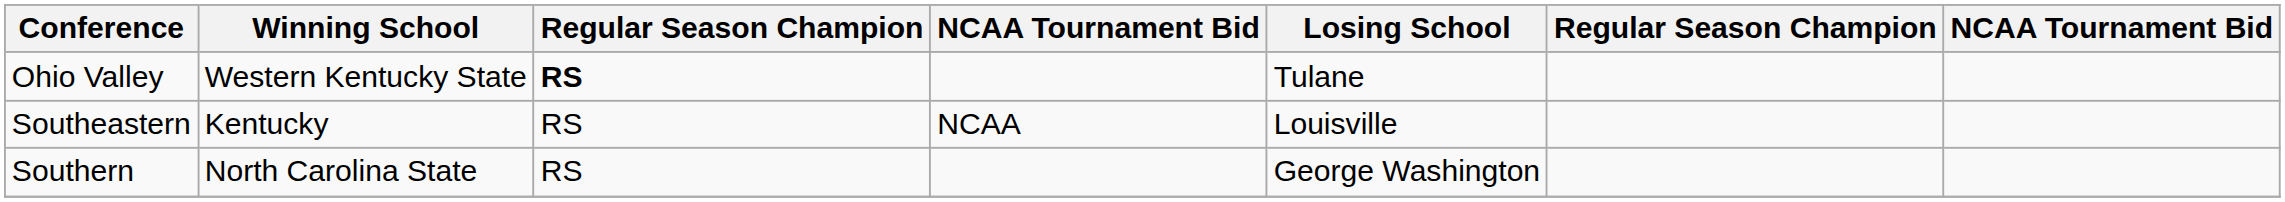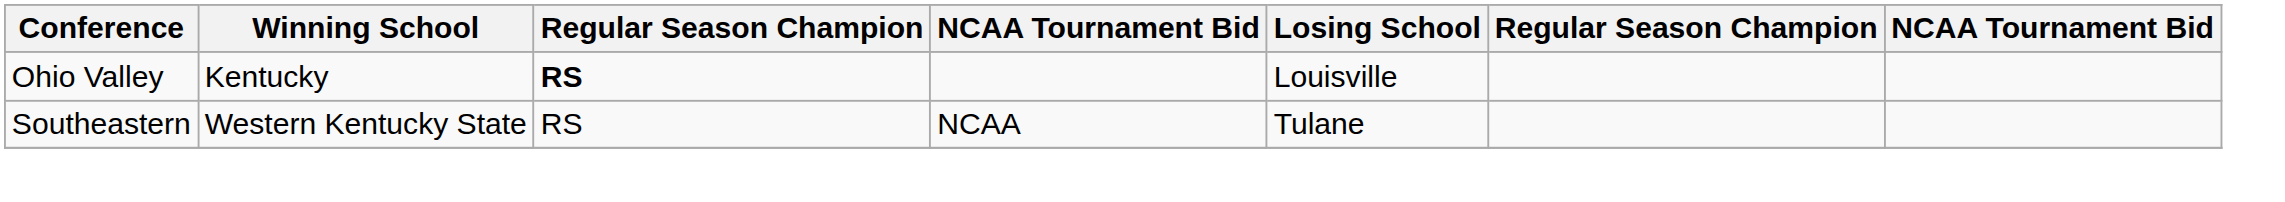 <table class="wikitable">
 <tr>
 <th>Conference</th>
 <th>Winning School</th>
 <th>Regular Season Champion</th>
 <th>NCAA Tournament Bid</th>
 <th>Losing School</th>
 <th>Regular Season Champion</th>
 <th>NCAA Tournament Bid</th>
 </tr>
 <tr>
 <td>Ohio Valley</td>
-<td>Western Kentucky State</td>
+<td>Kentucky</td>
 <td><strong>RS</strong></td>
 <td></td>
-<td>Tulane</td>
+<td>Louisville</td>
 <td></td>
 <td></td>
 </tr>
 <tr>
 <td>Southeastern</td>
-<td>Kentucky</td>
+<td>Western Kentucky State</td>
 <td>RS</td>
 <td>NCAA</td>
-<td>Louisville</td>
-<td></td>
-<td></td>
-</tr>
-<tr>
-<td>Southern</td>
-<td>North Carolina State</td>
-<td>RS</td>
-<td></td>
-<td>George Washington</td>
+<td>Tulane</td>
 <td></td>
 <td></td>
 </tr>
 <tr>
 </tr>
 </table>
